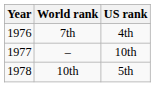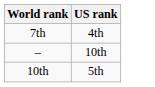 <table class=wikitable>
 <tr>
-<th>Year</th>
 <th>World rank</th>
 <th>US rank</th>
 </tr>
 <tr>
-<td>1976</td>
 <td align="center">7th</td>
 <td align="center">4th</td>
 </tr>
 <tr>
-<td>1977</td>
 <td align="center">–</td>
 <td align="center">10th</td>
 </tr>
 <tr>
-<td>1978</td>
 <td align="center">10th</td>
 <td align="center">5th</td>
 </tr>
 </table>
